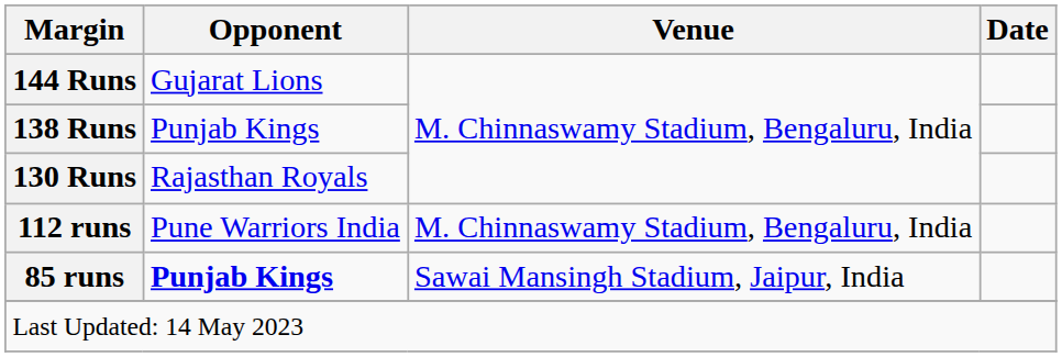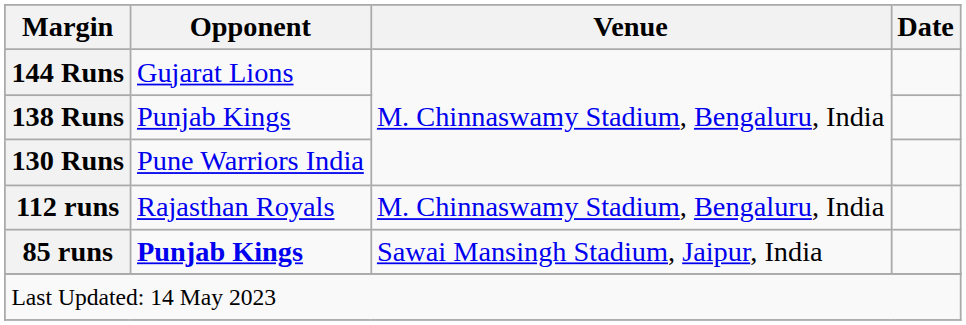 <table class="wikitable">
 <tr>
 <th>Margin</th>
 <th>Opponent</th>
 <th>Venue</th>
 <th>Date</th>
 </tr>
 <tr>
 <th scope=row style=text-align:center;>144 Runs</th>
 <td><a href='#'>Gujarat Lions</a></td>
 <td rowspan=3><a href='#'>M. Chinnaswamy Stadium</a>, <a href='#'>Bengaluru</a>, India</td>
 <td></td>
 </tr>
 <tr>
 <th scope=row style=text-align:center;>138 Runs</th>
 <td><a href='#'>Punjab Kings</a></td>
 <td></td>
 </tr>
 <tr>
 <th scope=row style=text-align:center;>130 Runs</th>
-<td><a href='#'>Rajasthan Royals</a></td>
+<td><a href='#'>Pune Warriors India</a></td>
 <td></td>
 </tr>
 <tr>
 <th scope=row style=text-align:center;>112 runs</th>
-<td><a href='#'>Pune Warriors India</a></td>
+<td><a href='#'>Rajasthan Royals</a></td>
 <td><a href='#'>M. Chinnaswamy Stadium</a>, <a href='#'>Bengaluru</a>, India</td>
 <td></td>
 </tr>
 <tr>
 <th scope=row style=text-align:center;>85 runs</th>
 <td><strong><a href='#'>Punjab Kings</a></strong></td>
 <td><a href='#'>Sawai Mansingh Stadium</a>, <a href='#'>Jaipur</a>, India</td>
 <td></td>
 </tr>
 <tr>
 </tr>
 <tr class=sortbottom>
 <td colspan=4><small>Last Updated: 14 May 2023</small></td>
 </tr>
 </table>
